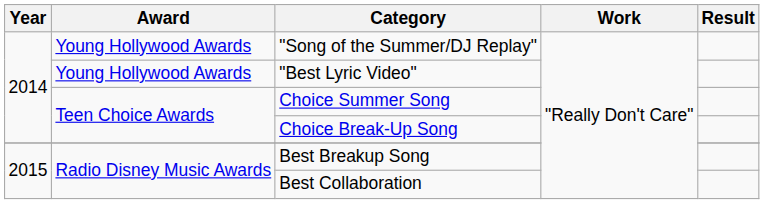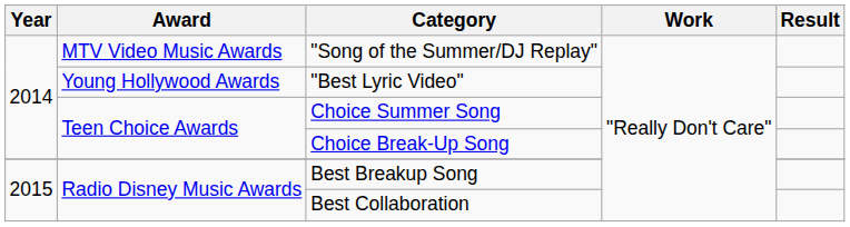 <table class="wikitable">
 <tr>
 <th scope="col">Year</th>
 <th scope="col">Award</th>
 <th scope="col">Category</th>
 <th scope="col">Work</th>
 <th scope="col">Result</th>
 </tr>
 <tr>
 <td rowspan="4">2014</td>
-<td><a href='#'>Young Hollywood Awards</a></td>
+<td><a href='#'>MTV Video Music Awards</a></td>
 <td>"Song of the Summer/DJ Replay"</td>
 <td rowspan="7">"Really Don't Care"</td>
 <td></td>
 </tr>
 <tr>
 <td><a href='#'>Young Hollywood Awards</a></td>
 <td>"Best Lyric Video"</td>
 <td></td>
 </tr>
 <tr>
 <td rowspan="2"><a href='#'>Teen Choice Awards</a></td>
 <td><a href='#'>Choice Summer Song</a></td>
 <td></td>
 </tr>
 <tr>
 <td><a href='#'>Choice Break-Up Song</a></td>
 <td></td>
 </tr>
 <tr>
 </tr>
 <tr>
 <td rowspan="2">2015</td>
 <td rowspan="2"><a href='#'>Radio Disney Music Awards</a></td>
 <td>Best Breakup Song</td>
 <td></td>
 </tr>
 <tr>
 <td>Best Collaboration</td>
 <td></td>
 </tr>
 </table>
